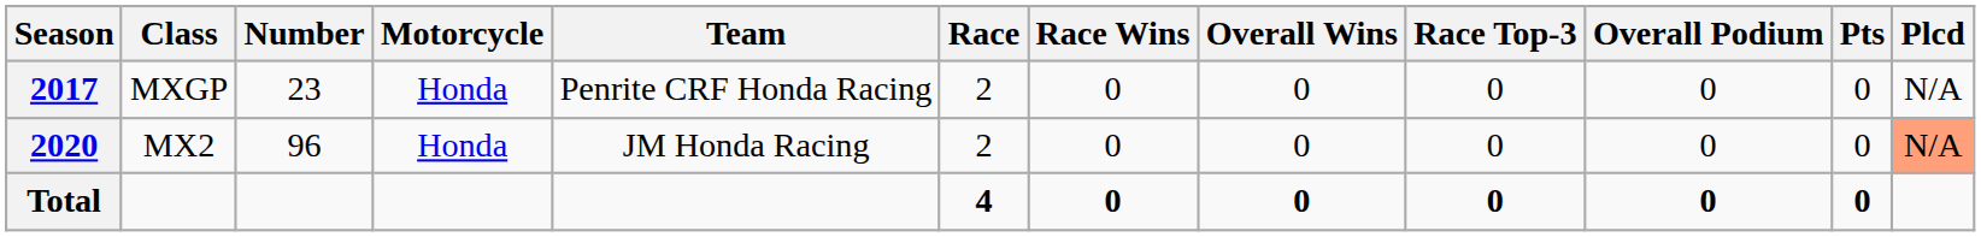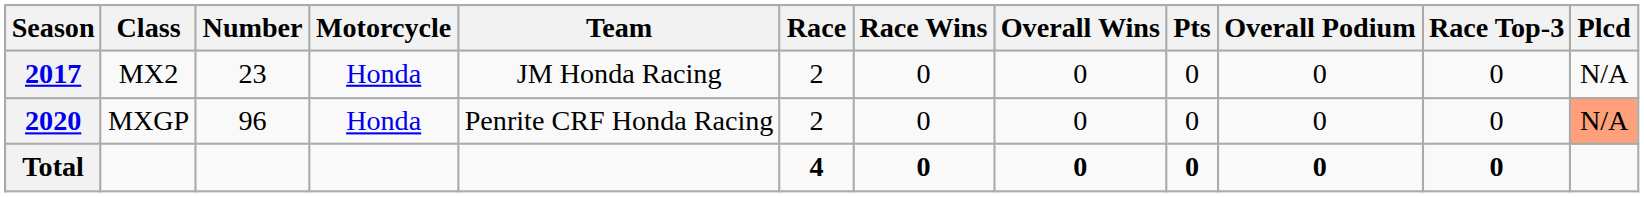 <table class="wikitable" style="font-size: 85%; text-align:center">
 <tr>
 <th>Season</th>
 <th>Class</th>
 <th>Number</th>
 <th>Motorcycle</th>
 <th>Team</th>
 <th>Race</th>
 <th>Race Wins</th>
 <th>Overall Wins</th>
+<th>Pts</th>
+<th>Overall Podium</th>
 <th>Race Top-3</th>
-<th>Overall Podium</th>
-<th>Pts</th>
 <th>Plcd</th>
 </tr>
 <tr>
 <th><a href='#'>2017</a></th>
-<td>MXGP</td>
+<td>MX2</td>
 <td>23</td>
 <td><a href='#'>Honda</a></td>
-<td>Penrite CRF Honda Racing</td>
+<td>JM Honda Racing</td>
 <td>2</td>
 <td>0</td>
 <td>0</td>
 <td>0</td>
 <td>0</td>
 <td>0</td>
 <td>N/A</td>
 </tr>
 <tr>
 <th><a href='#'>2020</a></th>
-<td>MX2</td>
+<td>MXGP</td>
 <td>96</td>
 <td><a href='#'>Honda</a></td>
-<td>JM Honda Racing</td>
+<td>Penrite CRF Honda Racing</td>
 <td>2</td>
 <td>0</td>
 <td>0</td>
 <td>0</td>
 <td>0</td>
 <td>0</td>
 <td style="background: lightsalmon;">N/A</td>
 </tr>
 <tr>
 <th>Total</th>
 <td></td>
 <td></td>
 <td></td>
 <td></td>
 <td><strong>4</strong></td>
 <td><strong>0</strong></td>
 <td><strong>0</strong></td>
 <td><strong>0</strong></td>
 <td><strong>0</strong></td>
 <td><strong>0</strong></td>
 <td></td>
 </tr>
 </table>
